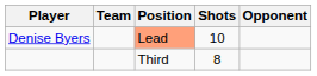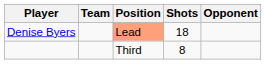 <table class="wikitable">
 <tr>
 <th>Player</th>
 <th>Team</th>
 <th>Position</th>
 <th>Shots</th>
 <th>Opponent</th>
 </tr>
 <tr>
 <td><a href='#'>Denise Byers</a></td>
 <td></td>
 <td style="background: lightsalmon;">Lead</td>
-<td style="text-align: center;">10</td>
+<td style="text-align: center;">18</td>
 <td></td>
 </tr>
 <tr>
 <td></td>
 <td></td>
 <td>Third</td>
 <td style="text-align: center;">8</td>
 <td></td>
 </tr>
 </table>
